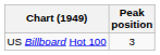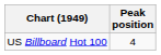 <table class="wikitable">
 <tr>
 <th align="left">Chart (1949)</th>
 <th align="left">Peak<br>position</th>
 </tr>
 <tr>
 <td>US <em><a href='#'>Billboard</a></em> <a href='#'>Hot 100</a></td>
-<td style="text-align:center;">3</td>
+<td style="text-align:center;">4</td>
 </tr>
 </table>
